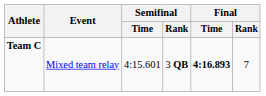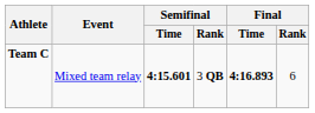 <table class="wikitable" style="font-size:90%; text-align:center;">
 <tr>
 <th rowspan=2>Athlete</th>
 <th rowspan=2>Event</th>
 <th colspan=2>Semifinal</th>
 <th colspan=2>Final</th>
 </tr>
 <tr style="font-size:95%">
 <th>Time</th>
 <th>Rank</th>
 <th>Time</th>
 <th>Rank</th>
 </tr>
 <tr>
 <td align=left><strong>Team C</strong><br><br><br><br></td>
 <td rowspan=3 align=left><a href='#'>Mixed team relay</a></td>
-<td>4:15.601</td>
+<td><strong>4:15.601</strong></td>
 <td>3 <strong>QB</strong></td>
 <td><strong>4:16.893</strong></td>
-<td>7</td>
+<td>6</td>
 </tr>
 </table>
